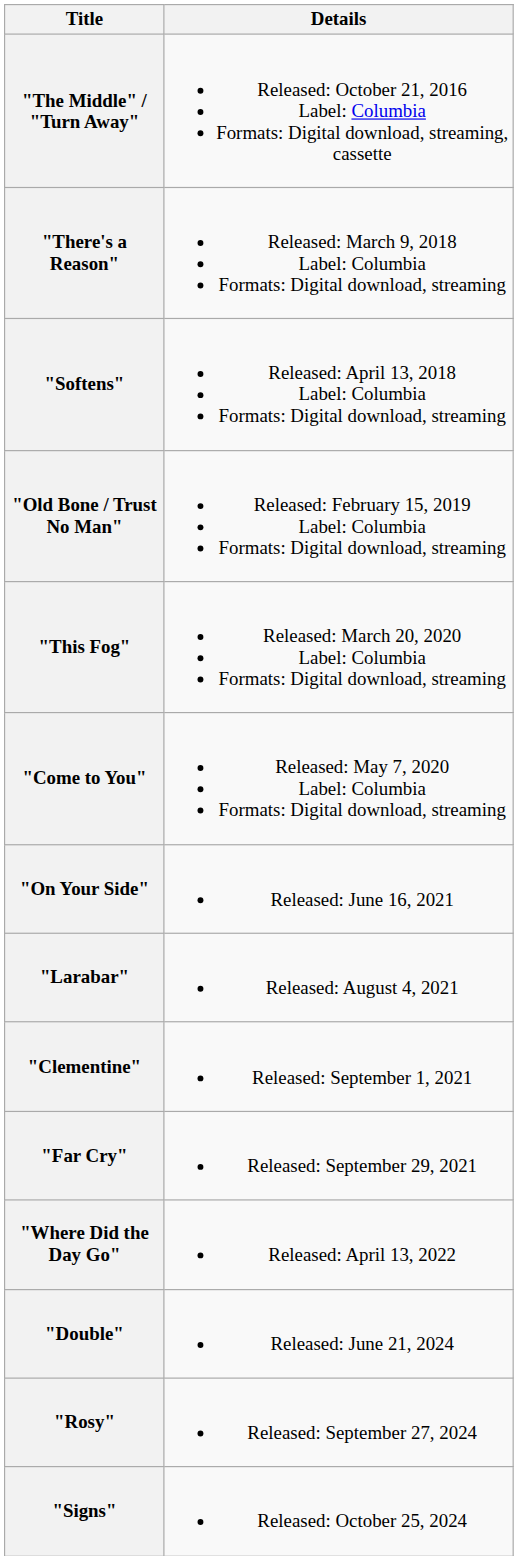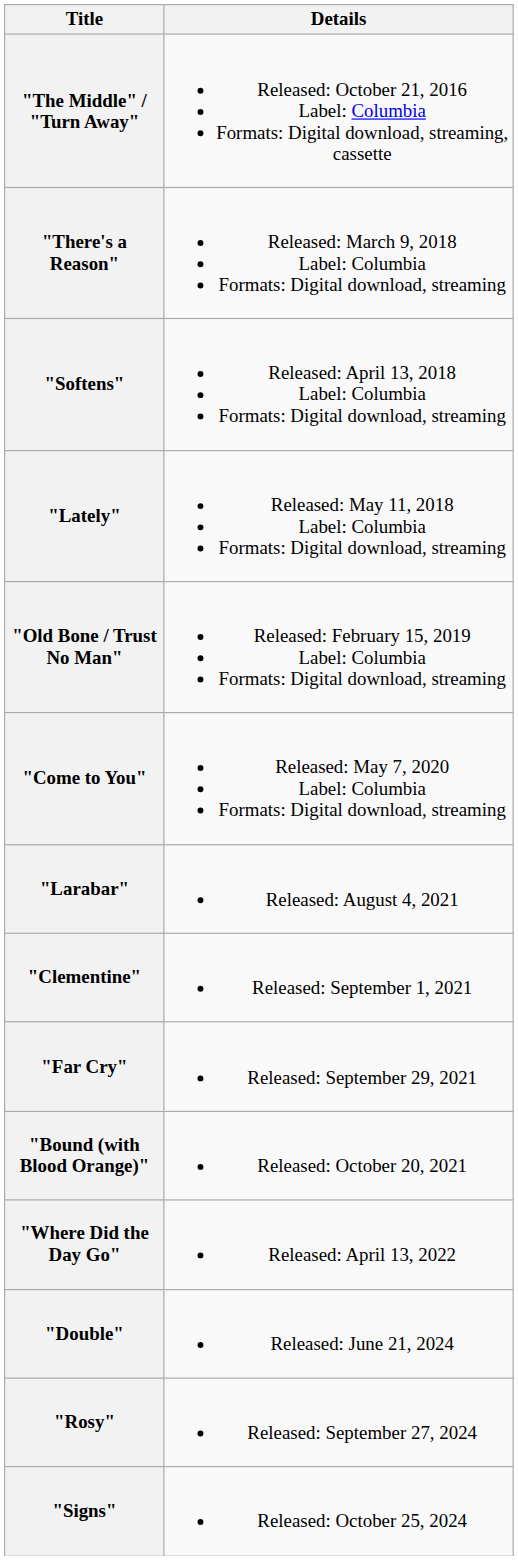 <table class="wikitable plainrowheaders" style="text-align:center">
 <tr>
 <th scope="col" style="width:8em;">Title</th>
 <th scope="col" style="width:18em;">Details</th>
 </tr>
 <tr>
 <th scope="row">"The Middle" / "Turn Away"</th>
 <td><br><ul><li>Released: October 21, 2016</li><li>Label: <a href='#'>Columbia</a></li><li>Formats: Digital download, streaming, cassette</li></ul></td>
 </tr>
 <tr>
 <th scope="row">"There's a Reason"</th>
 <td><br><ul><li>Released: March 9, 2018</li><li>Label: Columbia</li><li>Formats: Digital download, streaming</li></ul></td>
 </tr>
 <tr>
 <th scope="row">"Softens"</th>
 <td><br><ul><li>Released: April 13, 2018</li><li>Label: Columbia</li><li>Formats: Digital download, streaming</li></ul></td>
 </tr>
 <tr>
+<th scope="row">"Lately"</th>
+<td><br><ul><li>Released: May 11, 2018</li><li>Label: Columbia</li><li>Formats: Digital download, streaming</li></ul></td>
+</tr>
+<tr>
 <th scope="row">"Old Bone / Trust No Man"</th>
 <td><br><ul><li>Released: February 15, 2019</li><li>Label: Columbia</li><li>Formats: Digital download, streaming</li></ul></td>
 </tr>
 <tr>
-<th scope="row">"This Fog"</th>
-<td><br><ul><li>Released: March 20, 2020</li><li>Label: Columbia</li><li>Formats: Digital download, streaming</li></ul></td>
-</tr>
-<tr>
 <th scope="row">"Come to You"</th>
 <td><br><ul><li>Released: May 7, 2020</li><li>Label: Columbia</li><li>Formats: Digital download, streaming</li></ul></td>
-</tr>
-<tr>
-<th scope="row">"On Your Side"</th>
-<td><br><ul><li>Released: June 16, 2021</li></ul></td>
 </tr>
 <tr>
 <th scope="row">"Larabar"</th>
 <td><br><ul><li>Released: August 4, 2021</li></ul></td>
 </tr>
 <tr>
 <th scope="row">"Clementine"</th>
 <td><br><ul><li>Released: September 1, 2021</li></ul></td>
 </tr>
 <tr>
 <th scope="row">"Far Cry"</th>
 <td><br><ul><li>Released: September 29, 2021</li></ul></td>
+</tr>
+<tr>
+<th scope="row">"Bound (with Blood Orange)"</th>
+<td><br><ul><li>Released: October 20, 2021</li></ul></td>
 </tr>
 <tr>
 <th scope="row">"Where Did the Day Go"</th>
 <td><br><ul><li>Released: April 13, 2022</li></ul></td>
 </tr>
 <tr>
 <th scope="row">"Double"</th>
 <td><br><ul><li>Released: June 21, 2024</li></ul></td>
 </tr>
 <tr>
 <th scope="row">"Rosy"</th>
 <td><br><ul><li>Released: September 27, 2024</li></ul></td>
 </tr>
 <tr>
 <th scope="row">"Signs"</th>
 <td><br><ul><li>Released: October 25, 2024</li></ul></td>
 </tr>
 </table>
